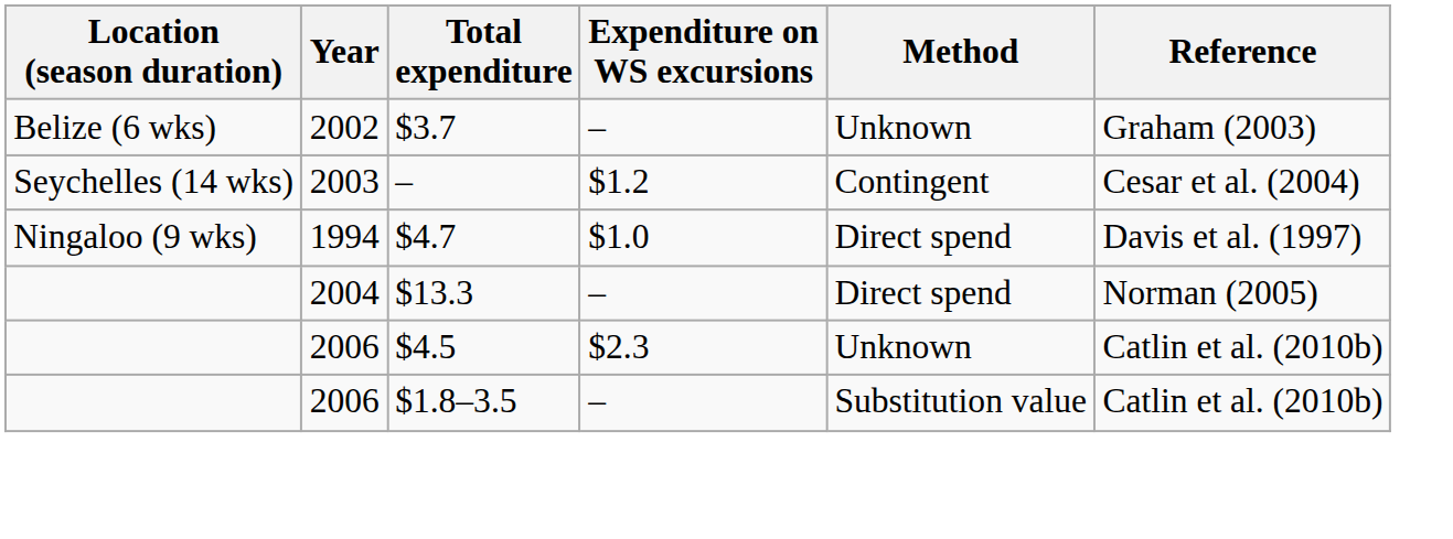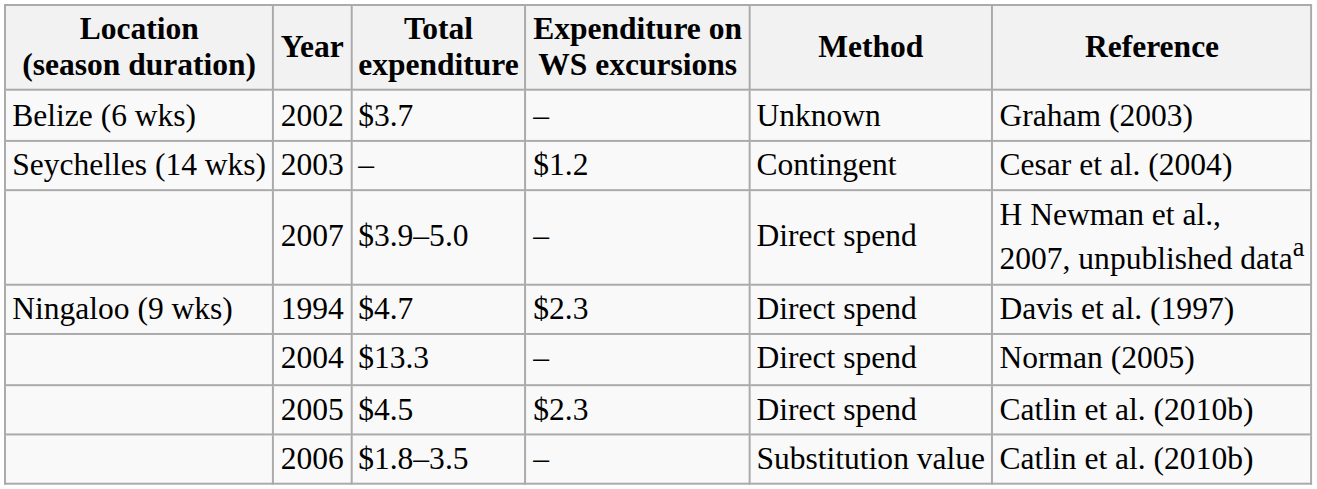 <table class="wikitable">
 <tr>
 <th>Location<br>(season duration)</th>
 <th>Year</th>
 <th>Total<br>expenditure</th>
 <th>Expenditure on<br>WS excursions</th>
 <th>Method</th>
 <th>Reference</th>
 </tr>
 <tr>
 <td>Belize (6 wks)</td>
 <td>2002</td>
 <td>$3.7</td>
 <td>–</td>
 <td>Unknown</td>
 <td>Graham (2003)</td>
 </tr>
 <tr>
 <td>Seychelles (14 wks)</td>
 <td>2003</td>
 <td>–</td>
 <td>$1.2</td>
 <td>Contingent</td>
 <td>Cesar et al. (2004)</td>
 </tr>
 <tr>
+<td></td>
+<td>2007</td>
+<td>$3.9–5.0</td>
+<td>–</td>
+<td>Direct spend</td>
+<td>H Newman et al.,<br>2007, unpublished data<sup>a</sup></td>
+</tr>
+<tr>
 <td>Ningaloo (9 wks)</td>
 <td>1994</td>
 <td>$4.7</td>
-<td>$1.0</td>
+<td>$2.3</td>
 <td>Direct spend</td>
 <td>Davis et al. (1997)</td>
 </tr>
 <tr>
 <td></td>
 <td>2004</td>
 <td>$13.3</td>
 <td>–</td>
 <td>Direct spend</td>
 <td>Norman (2005)</td>
 </tr>
 <tr>
 <td></td>
-<td>2006</td>
+<td>2005</td>
 <td>$4.5</td>
 <td>$2.3</td>
-<td>Unknown</td>
+<td>Direct spend</td>
 <td>Catlin et al. (2010b)</td>
 </tr>
 <tr>
 <td></td>
 <td>2006</td>
 <td>$1.8–3.5</td>
 <td>–</td>
 <td>Substitution value</td>
 <td>Catlin et al. (2010b)</td>
 </tr>
 </table>
